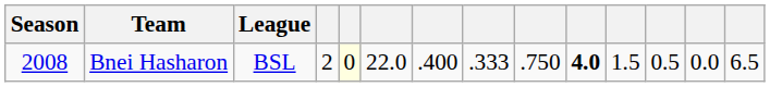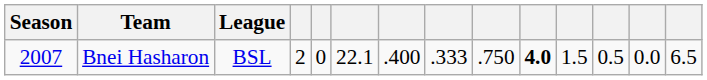 <table class="wikitable sortable" style="font-size:95%; text-align:center;">
 <tr>
 <th>Season</th>
 <th>Team</th>
 <th>League</th>
 <th></th>
 <th></th>
 <th></th>
 <th></th>
 <th></th>
 <th></th>
 <th></th>
 <th></th>
 <th></th>
 <th></th>
 <th></th>
 </tr>
 <tr>
-<td><a href='#'>2008</a></td>
+<td><a href='#'>2007</a></td>
 <td><a href='#'>Bnei Hasharon</a></td>
 <td><a href='#'>BSL</a></td>
 <td>2</td>
-<td style="background: lightyellow;">0</td>
-<td>22.0</td>
+<td>0</td>
+<td>22.1</td>
 <td>.400</td>
 <td>.333</td>
 <td>.750</td>
 <td><strong>4.0</strong></td>
 <td>1.5</td>
 <td>0.5</td>
 <td>0.0</td>
 <td>6.5</td>
 </tr>
 </table>
